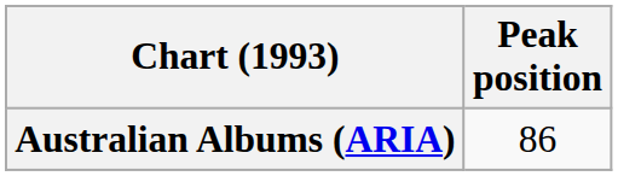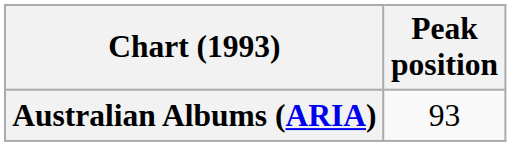 <table class="wikitable plainrowheaders" style="text-align:center">
 <tr>
 <th>Chart (1993)</th>
 <th>Peak<br>position</th>
 </tr>
 <tr>
 <th scope="row">Australian Albums (<a href='#'>ARIA</a>)</th>
-<td>86</td>
+<td>93</td>
 </tr>
 </table>
